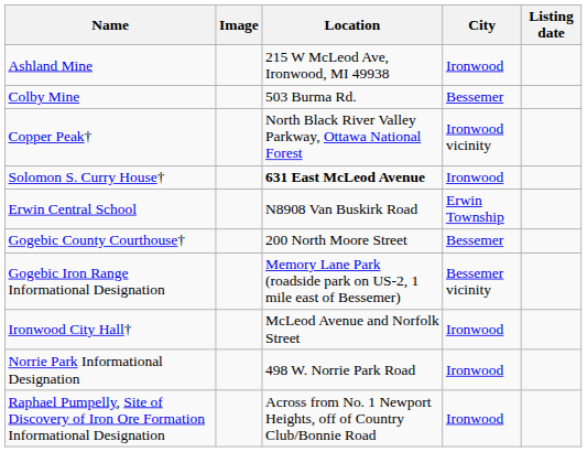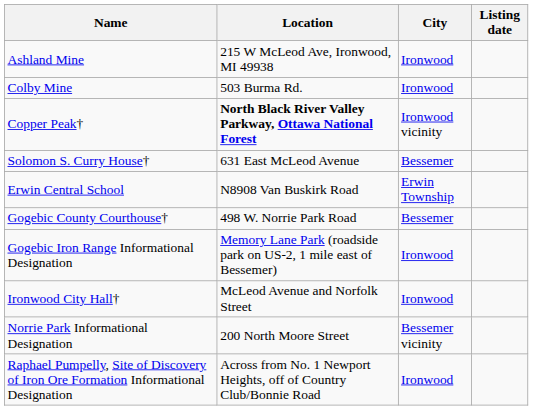 <table class="wikitable sortable" style="width:100%">
 <tr>
 <th>Name</th>
-<th>Image</th>
 <th>Location</th>
 <th>City</th>
 <th>Listing date</th>
 </tr>
 <tr>
 <td><a href='#'>Ashland Mine</a></td>
-<td></td>
 <td>215 W McLeod Ave, Ironwood, MI 49938</td>
 <td><a href='#'>Ironwood</a></td>
 <td></td>
 </tr>
 <tr>
 <td><a href='#'>Colby Mine</a></td>
-<td></td>
 <td>503 Burma Rd.</td>
-<td><a href='#'>Bessemer</a></td>
+<td><a href='#'>Ironwood</a></td>
 <td></td>
 </tr>
 <tr>
 <td><a href='#'>Copper Peak</a>†</td>
-<td></td>
-<td>North Black River Valley Parkway, <a href='#'>Ottawa National Forest</a></td>
+<td><strong>North Black River Valley Parkway, <a href='#'>Ottawa National Forest</a></strong></td>
 <td><a href='#'>Ironwood</a> vicinity</td>
 <td></td>
 </tr>
 <tr>
 <td><a href='#'>Solomon S. Curry House</a>†</td>
-<td></td>
-<td><strong>631 East McLeod Avenue</strong></td>
-<td><a href='#'>Ironwood</a></td>
+<td>631 East McLeod Avenue</td>
+<td><a href='#'>Bessemer</a></td>
 <td></td>
 </tr>
 <tr>
 <td><a href='#'>Erwin Central School</a></td>
-<td></td>
 <td>N8908 Van Buskirk Road</td>
 <td><a href='#'>Erwin Township</a></td>
 <td></td>
 </tr>
 <tr>
 <td><a href='#'>Gogebic County Courthouse</a>†</td>
-<td></td>
-<td>200 North Moore Street</td>
+<td>498 W. Norrie Park Road</td>
 <td><a href='#'>Bessemer</a></td>
 <td></td>
 </tr>
 <tr>
 <td><a href='#'>Gogebic Iron Range</a> Informational Designation</td>
-<td></td>
 <td><a href='#'>Memory Lane Park</a> (roadside park on US-2, 1 mile east of Bessemer)</td>
-<td><a href='#'>Bessemer</a> vicinity</td>
+<td><a href='#'>Ironwood</a></td>
 <td></td>
 </tr>
 <tr>
 <td><a href='#'>Ironwood City Hall</a>†</td>
-<td></td>
 <td>McLeod Avenue and Norfolk Street</td>
 <td><a href='#'>Ironwood</a></td>
 <td></td>
 </tr>
 <tr>
 <td><a href='#'>Norrie Park</a> Informational Designation</td>
-<td></td>
-<td>498 W. Norrie Park Road</td>
-<td><a href='#'>Ironwood</a></td>
+<td>200 North Moore Street</td>
+<td><a href='#'>Bessemer</a> vicinity</td>
 <td></td>
 </tr>
 <tr>
 <td><a href='#'>Raphael Pumpelly</a>, <a href='#'>Site of Discovery of Iron Ore Formation</a> Informational Designation</td>
-<td></td>
 <td>Across from No. 1 Newport Heights, off of Country Club/Bonnie Road</td>
 <td><a href='#'>Ironwood</a></td>
 <td></td>
 </tr>
 </table>
